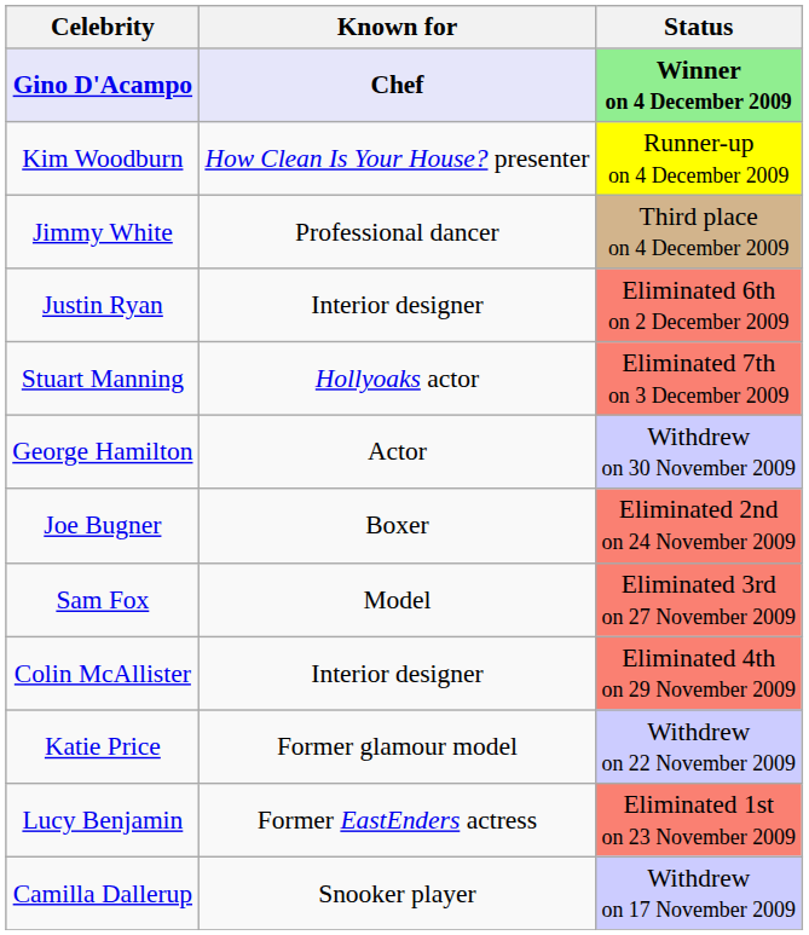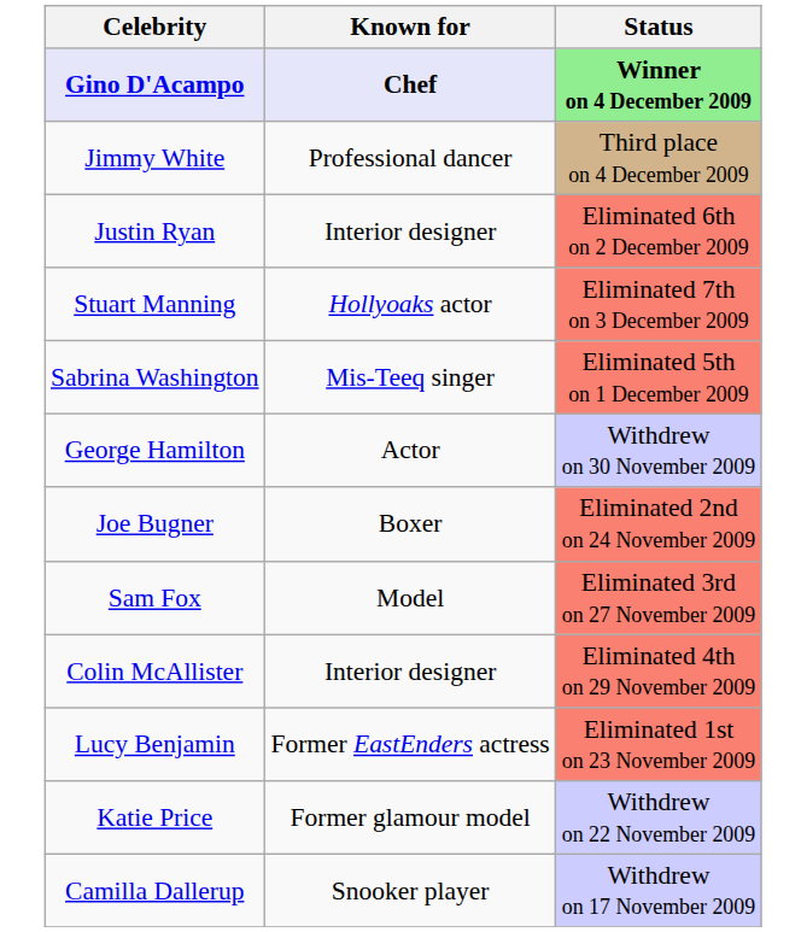 <table class=wikitable sortable" style="text-align: center; white-space:nowrap; margin:auto; font-size:95.2%;">
 <tr>
 <th scope="col">Celebrity</th>
 <th scope="col">Known for</th>
 <th scope="col">Status</th>
 </tr>
 <tr>
 <td style="background:lavender;"><strong><a href='#'>Gino D'Acampo</a></strong></td>
 <td style="background:lavender;"><strong>Chef</strong></td>
 <td style="background:lightgreen;"><strong>Winner</strong><br><small><strong>on 4 December 2009</strong></small></td>
-</tr>
-<tr>
-<td><a href='#'>Kim Woodburn</a></td>
-<td><em><a href='#'>How Clean Is Your House?</a></em> presenter</td>
-<td style="background:yellow;">Runner-up<br><small>on 4 December 2009</small></td>
 </tr>
 <tr>
 <td><a href='#'>Jimmy White</a></td>
 <td>Professional dancer</td>
 <td style=background:tan>Third place<br><small> on 4 December 2009 </small></td>
 </tr>
 <tr>
 <td><a href='#'>Justin Ryan</a></td>
 <td>Interior designer</td>
 <td style=background:salmon>Eliminated 6th<br><small>on 2 December 2009</small></td>
 </tr>
 <tr>
 <td><a href='#'>Stuart Manning</a></td>
 <td><em><a href='#'>Hollyoaks</a></em> actor</td>
 <td style=background:salmon>Eliminated 7th<br><small>on 3 December 2009</small></td>
+</tr>
+<tr>
+<td><a href='#'>Sabrina Washington</a></td>
+<td><a href='#'>Mis-Teeq</a> singer</td>
+<td style=background:salmon>Eliminated 5th<br><small>on 1 December 2009</small></td>
 </tr>
 <tr>
 <td><a href='#'>George Hamilton</a></td>
 <td>Actor</td>
 <td style="background:#ccf;">Withdrew<br><small>on 30 November 2009</small></td>
 </tr>
 <tr>
 <td><a href='#'>Joe Bugner</a></td>
 <td>Boxer</td>
 <td style=background:salmon>Eliminated 2nd<br><small>on 24 November 2009</small></td>
 </tr>
 <tr>
 <td><a href='#'>Sam Fox</a></td>
 <td>Model</td>
 <td style=background:salmon>Eliminated 3rd<br><small>on 27 November 2009</small></td>
 </tr>
 <tr>
 <td><a href='#'>Colin McAllister</a></td>
 <td>Interior designer</td>
 <td style=background:salmon>Eliminated 4th<br><small>on 29 November 2009</small></td>
 </tr>
 <tr>
+<td><a href='#'>Lucy Benjamin</a></td>
+<td>Former <em><a href='#'>EastEnders</a></em> actress</td>
+<td style=background:salmon>Eliminated 1st<br><small>on 23 November 2009</small></td>
+</tr>
+<tr>
 <td><a href='#'>Katie Price</a></td>
 <td>Former glamour model</td>
 <td style="background:#ccf;">Withdrew<br><small>on 22 November 2009</small></td>
-</tr>
-<tr>
-<td><a href='#'>Lucy Benjamin</a></td>
-<td>Former <em><a href='#'>EastEnders</a></em> actress</td>
-<td style=background:salmon>Eliminated 1st<br><small>on 23 November 2009</small></td>
 </tr>
 <tr>
 <td><a href='#'>Camilla Dallerup</a></td>
 <td>Snooker player</td>
 <td style="background:#ccf;">Withdrew<br><small>on 17 November 2009</small></td>
 </tr>
 </table>
